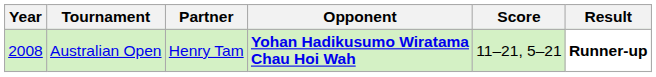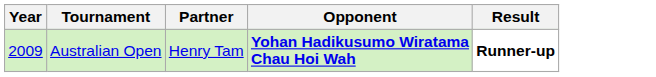 <table class="sortable wikitable" style="font-size: 90%;">
 <tr>
 <th>Year</th>
 <th>Tournament</th>
 <th>Partner</th>
 <th>Opponent</th>
-<th>Score</th>
 <th>Result</th>
 </tr>
 <tr style="background:#D4F1C5">
-<td align="center"><a href='#'>2008</a></td>
+<td align="center"><a href='#'>2009</a></td>
 <td align="left"><a href='#'>Australian Open</a></td>
 <td align="left"> <a href='#'>Henry Tam</a></td>
 <td align="left"><strong> <a href='#'>Yohan Hadikusumo Wiratama</a> <br>  <a href='#'>Chau Hoi Wah</a></strong></td>
-<td align="left">11–21, 5–21</td>
 <td style="text-align:left; background:white"> <strong>Runner-up</strong></td>
 </tr>
 </table>
